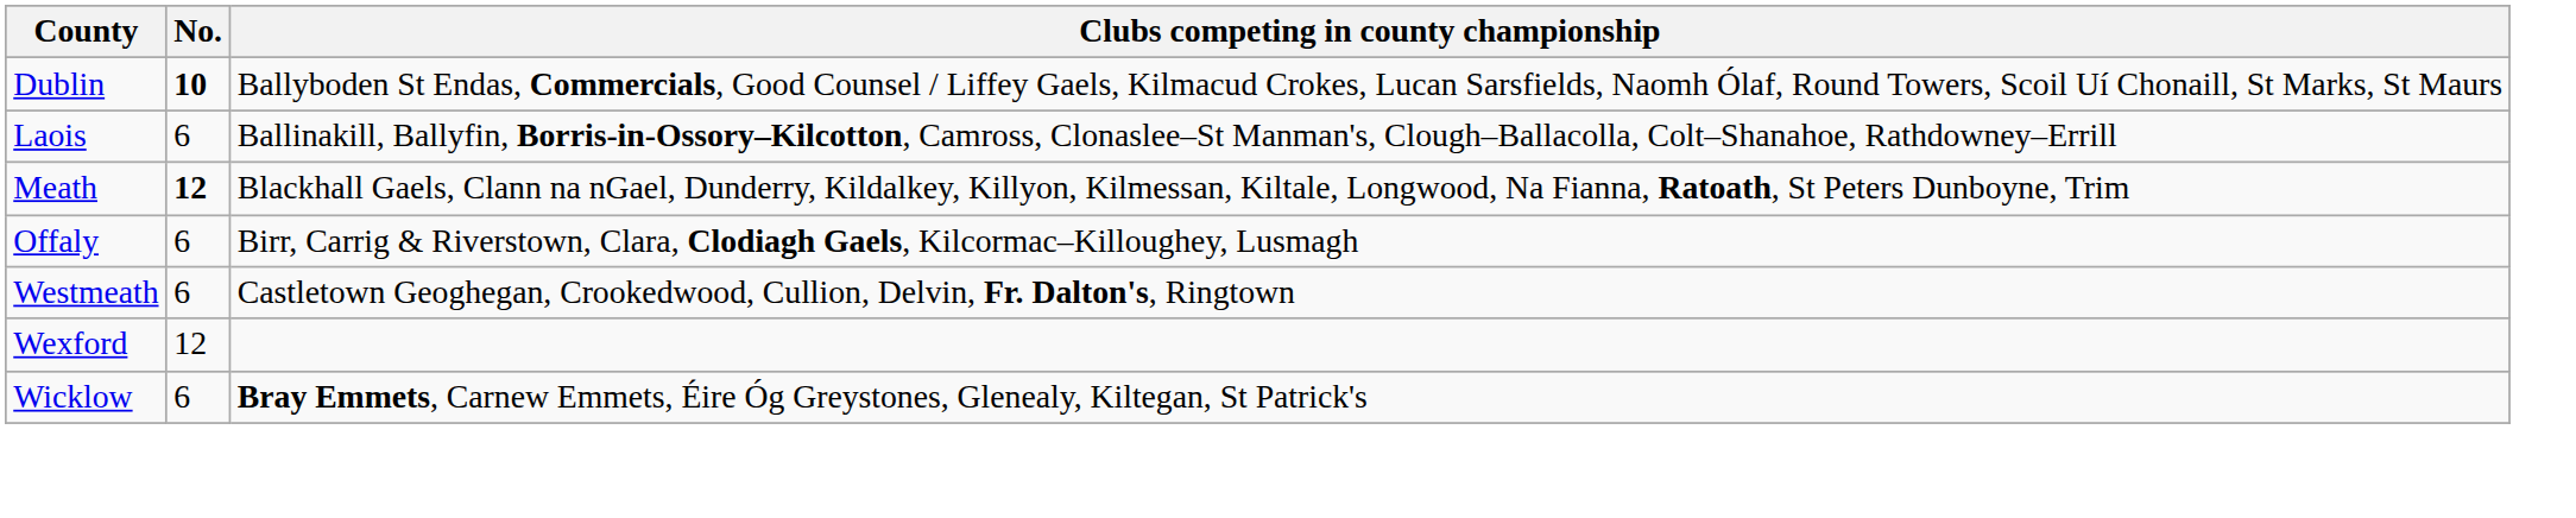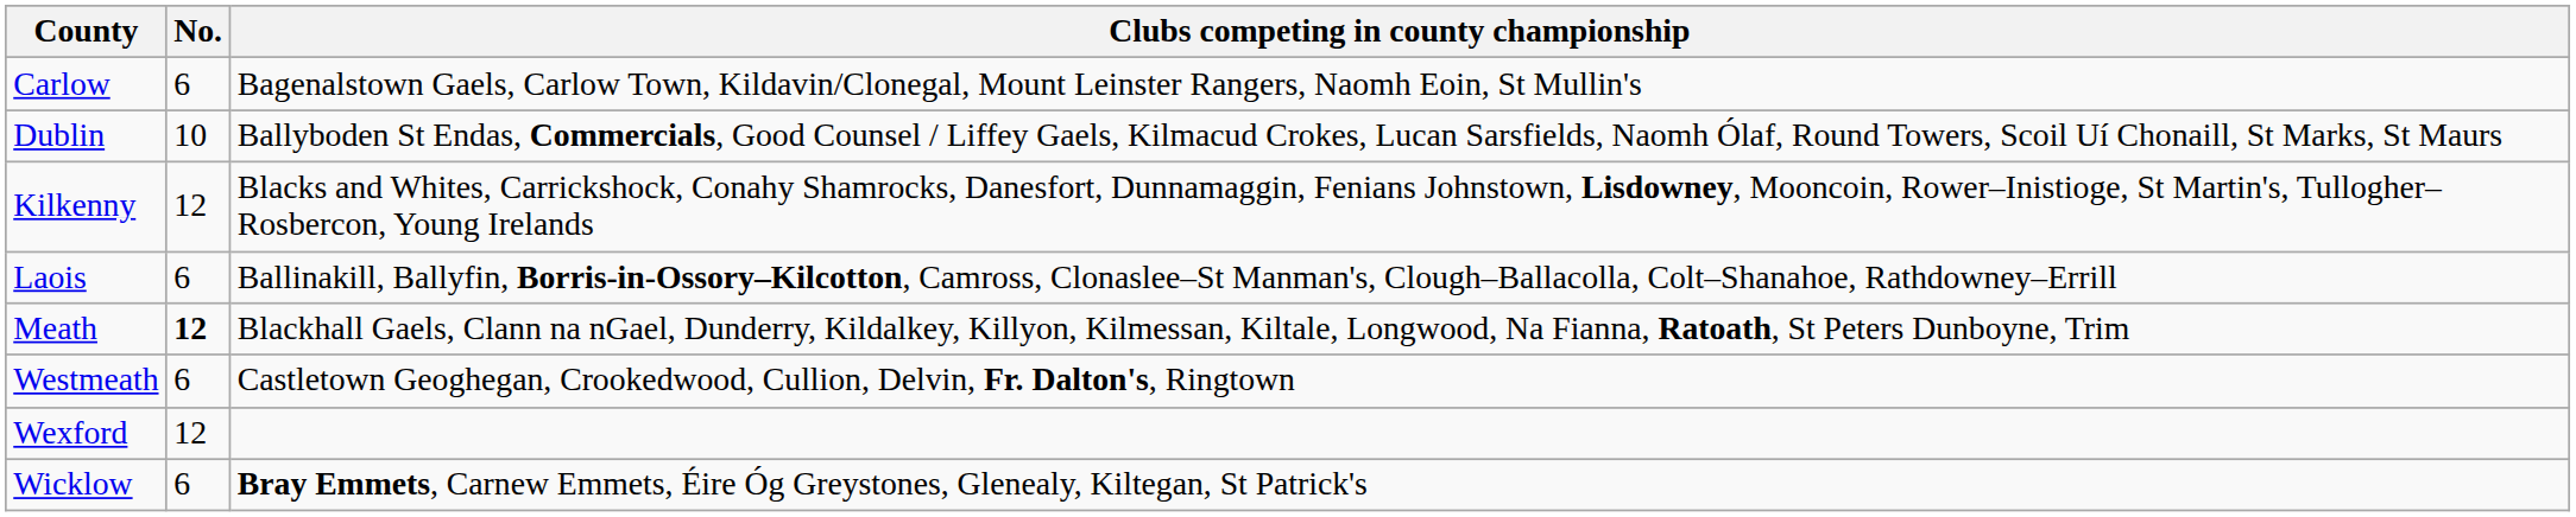 <table class="wikitable sortable">
 <tr>
 <th>County</th>
 <th>No.</th>
 <th><strong>Clubs competing in county championship</strong></th>
 </tr>
 <tr>
+<td> <a href='#'>Carlow</a></td>
+<td>6</td>
+<td>Bagenalstown Gaels, Carlow Town, Kildavin/Clonegal, Mount Leinster Rangers, Naomh Eoin, St Mullin's</td>
+</tr>
+<tr>
 <td> <a href='#'>Dublin</a></td>
-<td><strong>10</strong></td>
+<td>10</td>
 <td>Ballyboden St Endas, <strong>Commercials</strong>, Good Counsel / Liffey Gaels, Kilmacud Crokes, Lucan Sarsfields, Naomh Ólaf, Round Towers, Scoil Uí Chonaill, St Marks, St Maurs</td>
+</tr>
+<tr>
+<td> <a href='#'>Kilkenny</a></td>
+<td>12</td>
+<td>Blacks and Whites, Carrickshock, Conahy Shamrocks, Danesfort, Dunnamaggin, Fenians Johnstown, <strong>Lisdowney</strong>, Mooncoin, Rower–Inistioge, St Martin's, Tullogher–Rosbercon, Young Irelands</td>
 </tr>
 <tr>
 <td> <a href='#'>Laois</a></td>
 <td>6</td>
 <td>Ballinakill, Ballyfin, <strong>Borris-in-Ossory–Kilcotton</strong>, Camross, Clonaslee–St Manman's, Clough–Ballacolla, Colt–Shanahoe, Rathdowney–Errill</td>
 </tr>
 <tr>
 <td> <a href='#'>Meath</a></td>
 <td><strong>12</strong></td>
 <td>Blackhall Gaels, Clann na nGael, Dunderry, Kildalkey, Killyon, Kilmessan, Kiltale, Longwood, Na Fianna, <strong>Ratoath</strong>, St Peters Dunboyne, Trim</td>
-</tr>
-<tr>
-<td> <a href='#'>Offaly</a></td>
-<td>6</td>
-<td>Birr, Carrig & Riverstown, Clara, <strong>Clodiagh Gaels</strong>, Kilcormac–Killoughey, Lusmagh</td>
 </tr>
 <tr>
 <td> <a href='#'>Westmeath</a></td>
 <td>6</td>
 <td>Castletown Geoghegan, Crookedwood, Cullion, Delvin, <strong>Fr. Dalton's</strong>, Ringtown</td>
 </tr>
 <tr>
 <td> <a href='#'>Wexford</a></td>
 <td>12</td>
 <td></td>
 </tr>
 <tr>
 <td> <a href='#'>Wicklow</a></td>
 <td>6</td>
 <td><strong>Bray Emmets</strong>, Carnew Emmets, Éire Óg Greystones, Glenealy, Kiltegan, St Patrick's</td>
 </tr>
 </table>
